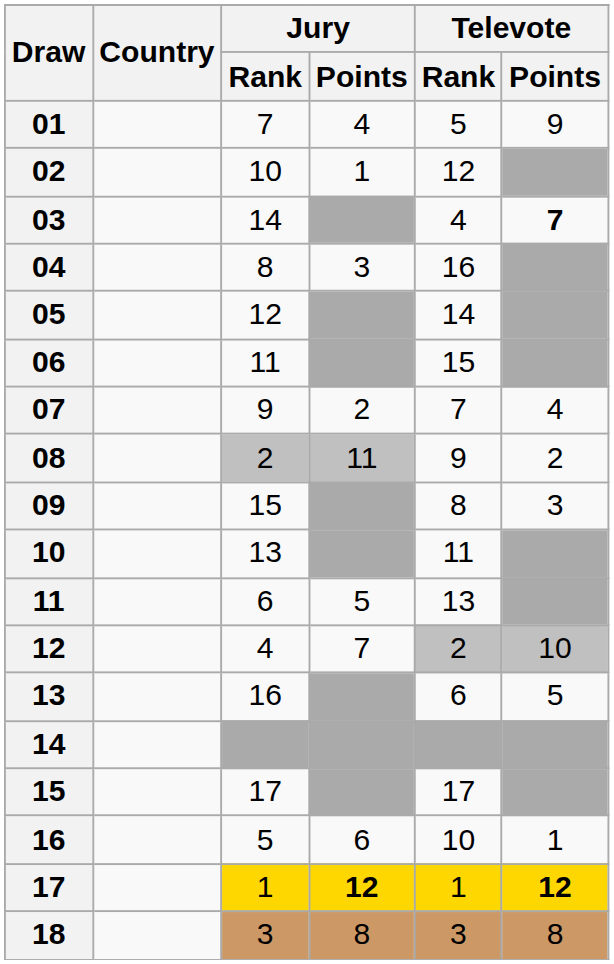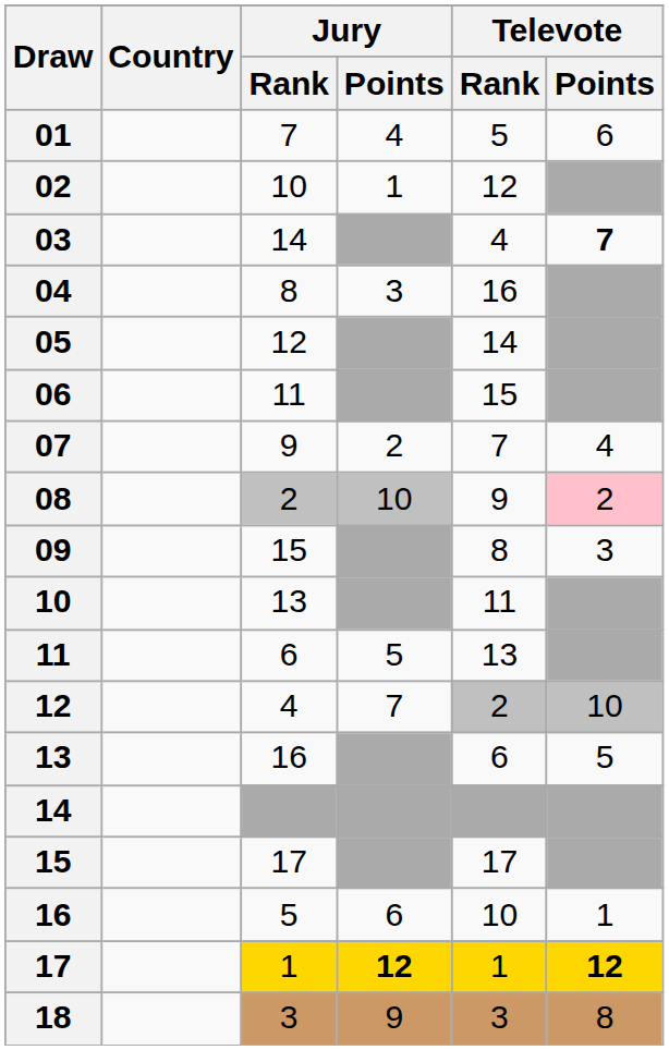 <table class="sortable wikitable collapsible plainrowheaders" style="text-align:center;">
 <tr>
 </tr>
 <tr>
 <th scope="col" rowspan="2">Draw</th>
 <th scope="col" rowspan="2">Country</th>
 <th scope="col" colspan="2">Jury</th>
 <th scope="col" colspan="2">Televote</th>
 </tr>
 <tr>
 <th scope="col">Rank</th>
 <th scope="col">Points</th>
 <th scope="col">Rank</th>
 <th scope="col">Points</th>
 </tr>
 <tr>
 <th scope="row" style="text-align:center;">01</th>
 <td style="text-align:left;"></td>
 <td>7</td>
 <td>4</td>
 <td>5</td>
-<td>9</td>
+<td>6</td>
 </tr>
 <tr>
 <th scope="row" style="text-align:center;">02</th>
 <td style="text-align:left;"></td>
 <td>10</td>
 <td>1</td>
 <td>12</td>
 <td style="background:#AAAAAA;"></td>
 </tr>
 <tr>
 <th scope="row" style="text-align:center;">03</th>
 <td style="text-align:left;"></td>
 <td>14</td>
 <td style="background:#AAAAAA;"></td>
 <td>4</td>
 <td><strong>7</strong></td>
 </tr>
 <tr>
 <th scope="row" style="text-align:center;">04</th>
 <td style="text-align:left;"></td>
 <td>8</td>
 <td>3</td>
 <td>16</td>
 <td style="background:#AAAAAA;"></td>
 </tr>
 <tr>
 <th scope="row" style="text-align:center;">05</th>
 <td style="text-align:left;"></td>
 <td>12</td>
 <td style="background:#AAAAAA;"></td>
 <td>14</td>
 <td style="background:#AAAAAA;"></td>
 </tr>
 <tr>
 <th scope="row" style="text-align:center;">06</th>
 <td style="text-align:left;"></td>
 <td>11</td>
 <td style="background:#AAAAAA;"></td>
 <td>15</td>
 <td style="background:#AAAAAA;"></td>
 </tr>
 <tr>
 <th scope="row" style="text-align:center;">07</th>
 <td style="text-align:left;"></td>
 <td>9</td>
 <td>2</td>
 <td>7</td>
 <td>4</td>
 </tr>
 <tr>
 <th scope="row" style="text-align:center;">08</th>
 <td style="text-align:left;"></td>
 <td style="background:silver;">2</td>
-<td style="background:silver;">11</td>
+<td style="background:silver;">10</td>
 <td>9</td>
-<td>2</td>
+<td style="background: pink;">2</td>
 </tr>
 <tr>
 <th scope="row" style="text-align:center;">09</th>
 <td style="text-align:left;"></td>
 <td>15</td>
 <td style="background:#AAAAAA;"></td>
 <td>8</td>
 <td>3</td>
 </tr>
 <tr>
 <th scope="row" style="text-align:center;">10</th>
 <td style="text-align:left;"></td>
 <td>13</td>
 <td style="background:#AAAAAA;"></td>
 <td>11</td>
 <td style="background:#AAAAAA;"></td>
 </tr>
 <tr>
 <th scope="row" style="text-align:center;">11</th>
 <td style="text-align:left;"></td>
 <td>6</td>
 <td>5</td>
 <td>13</td>
 <td style="background:#AAAAAA;"></td>
 </tr>
 <tr>
 <th scope="row" style="text-align:center;">12</th>
 <td style="text-align:left;"></td>
 <td>4</td>
 <td>7</td>
 <td style="background:silver;">2</td>
 <td style="background:silver;">10</td>
 </tr>
 <tr>
 <th scope="row" style="text-align:center;">13</th>
 <td style="text-align:left;"></td>
 <td>16</td>
 <td style="background:#AAAAAA;"></td>
 <td>6</td>
 <td>5</td>
 </tr>
 <tr class="sortbottom">
 <th scope="row" style="text-align:center;">14</th>
 <td style="text-align:left;"></td>
 <td style="background:#AAAAAA;"></td>
 <td style="background:#AAAAAA;"></td>
 <td style="background:#AAAAAA;"></td>
 <td style="background:#AAAAAA;"></td>
 </tr>
 <tr>
 <th scope="row" style="text-align:center;">15</th>
 <td style="text-align:left;"></td>
 <td>17</td>
 <td style="background:#AAAAAA;"></td>
 <td>17</td>
 <td style="background:#AAAAAA;"></td>
 </tr>
 <tr>
 <th scope="row" style="text-align:center;">16</th>
 <td style="text-align:left;"></td>
 <td>5</td>
 <td>6</td>
 <td>10</td>
 <td>1</td>
 </tr>
 <tr>
 <th scope="row" style="text-align:center;">17</th>
 <td style="text-align:left;"></td>
 <td style="background:gold;">1</td>
 <td style="background:gold;"><strong>12</strong></td>
 <td style="background:gold;">1</td>
 <td style="background:gold;"><strong>12</strong></td>
 </tr>
 <tr>
 <th scope="row" style="text-align:center;">18</th>
 <td style="text-align:left;"></td>
 <td style="background:#CC9966;">3</td>
-<td style="background:#CC9966;">8</td>
+<td style="background:#CC9966;">9</td>
 <td style="background:#CC9966;">3</td>
 <td style="background:#CC9966;">8</td>
 </tr>
 </table>
